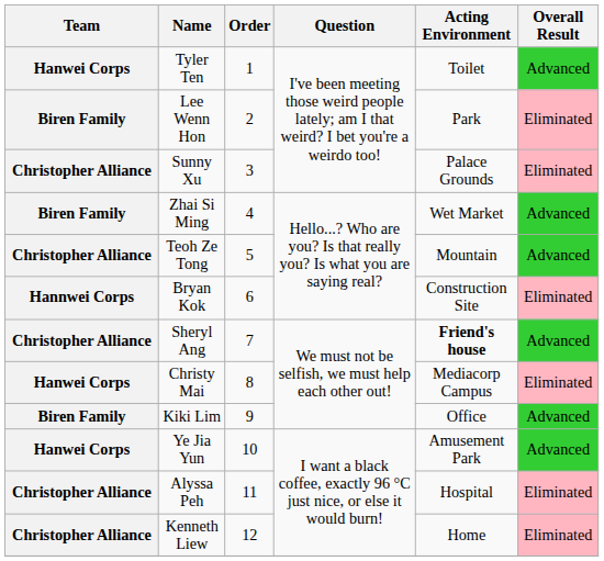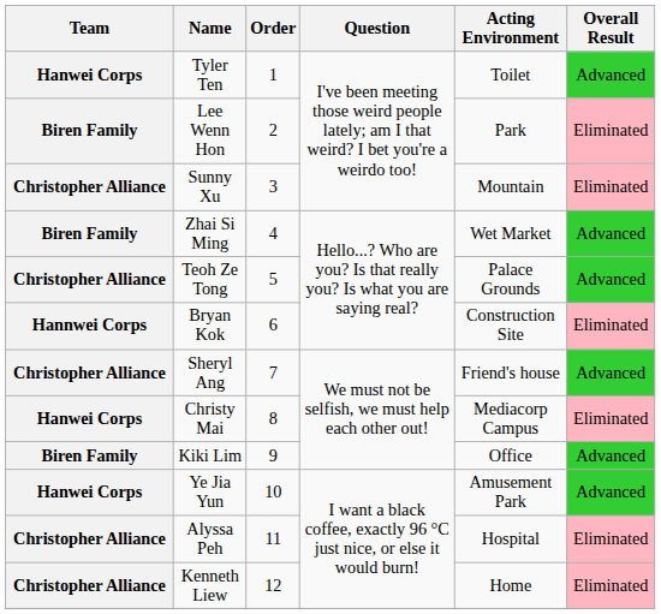 <table class= "wikitable plainrowheaders" style="text-align: center;">
 <tr>
 <th style="width:150px;">Team</th>
 <th>Name</th>
 <th>Order</th>
 <th>Question</th>
 <th>Acting Environment</th>
 <th>Overall Result</th>
 </tr>
 <tr>
 <th>Hanwei Corps</th>
 <td>Tyler Ten</td>
 <td>1</td>
 <td rowspan=3>I've been meeting those weird people lately; am I that weird? I bet you're a weirdo too!</td>
 <td>Toilet</td>
 <td style="background:limegreen;">Advanced</td>
 </tr>
 <tr>
 <th>Biren Family</th>
 <td>Lee Wenn Hon</td>
 <td>2</td>
 <td>Park</td>
 <td style="background:lightpink;">Eliminated</td>
 </tr>
 <tr>
 <th>Christopher Alliance</th>
 <td>Sunny Xu</td>
 <td>3</td>
-<td>Palace Grounds</td>
+<td>Mountain</td>
 <td style="background:lightpink;">Eliminated</td>
 </tr>
 <tr>
 <th>Biren Family</th>
 <td>Zhai Si Ming</td>
 <td>4</td>
 <td rowspan=3>Hello...? Who are you? Is that really you? Is what you are saying real?</td>
 <td>Wet Market</td>
 <td style="background:limegreen;">Advanced</td>
 </tr>
 <tr>
 <th>Christopher Alliance</th>
 <td>Teoh Ze Tong</td>
 <td>5</td>
-<td>Mountain</td>
+<td>Palace Grounds</td>
 <td style="background:limegreen;">Advanced</td>
 </tr>
 <tr>
 <th>Hannwei Corps</th>
 <td>Bryan Kok</td>
 <td>6</td>
 <td>Construction Site</td>
 <td style="background:lightpink;">Eliminated</td>
 </tr>
 <tr>
 <th>Christopher Alliance</th>
 <td>Sheryl Ang</td>
 <td>7</td>
 <td rowspan=3>We must not be selfish, we must help each other out!</td>
-<td><strong>Friend's house</strong></td>
+<td>Friend's house</td>
 <td style="background:limegreen;">Advanced</td>
 </tr>
 <tr>
 <th>Hanwei Corps</th>
 <td>Christy Mai</td>
 <td>8</td>
 <td>Mediacorp Campus</td>
 <td style="background:lightpink;">Eliminated</td>
 </tr>
 <tr>
 <th>Biren Family</th>
 <td>Kiki Lim</td>
 <td>9</td>
 <td>Office</td>
 <td style="background:limegreen;">Advanced</td>
 </tr>
 <tr>
 <th>Hanwei Corps</th>
 <td>Ye Jia Yun</td>
 <td>10</td>
 <td rowspan=3>I want a black coffee, exactly 96 °C just nice, or else it would burn!</td>
 <td>Amusement Park</td>
 <td style="background:limegreen;">Advanced</td>
 </tr>
 <tr>
 <th>Christopher Alliance</th>
 <td>Alyssa Peh</td>
 <td>11</td>
 <td>Hospital</td>
 <td style="background:lightpink;">Eliminated</td>
 </tr>
 <tr>
 <th>Christopher Alliance</th>
 <td>Kenneth Liew</td>
 <td>12</td>
 <td>Home</td>
 <td style="background:lightpink;">Eliminated</td>
 </tr>
 <tr>
 </tr>
 </table>
